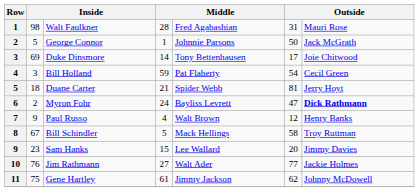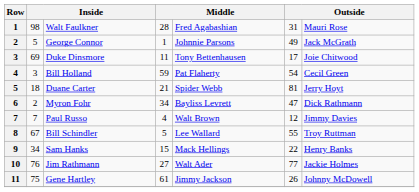 <table class="wikitable" style="font-size: 90%;">
 <tr>
 <th>Row</th>
 <th colspan=2 width="195">Inside</th>
 <th colspan=2 width="195">Middle</th>
 <th colspan=2 width="195">Outside</th>
 </tr>
 <tr>
 <th>1</th>
 <td align="center" width="20">98</td>
 <td>  <a href='#'>Walt Faulkner</a> </td>
 <td align="center" width="20">28</td>
 <td>  <a href='#'>Fred Agabashian</a></td>
 <td align="center" width="20">31</td>
 <td> <a href='#'>Mauri Rose</a> </td>
 </tr>
 <tr>
 <th>2</th>
 <td align="center" width="20">5</td>
 <td> <a href='#'>George Connor</a></td>
 <td align="center" width="20">1</td>
 <td> <a href='#'>Johnnie Parsons</a></td>
-<td align="center" width="20">50</td>
+<td align="center" width="20">49</td>
 <td> <a href='#'>Jack McGrath</a></td>
 </tr>
 <tr>
 <th>3</th>
 <td align="center" width="20">69</td>
 <td> <a href='#'>Duke Dinsmore</a></td>
-<td align="center" width="20">14</td>
+<td align="center" width="20">11</td>
 <td> <a href='#'>Tony Bettenhausen</a></td>
 <td align="center" width="20">17</td>
 <td> <a href='#'>Joie Chitwood</a></td>
 </tr>
 <tr>
 <th>4</th>
 <td align="center" width="20">3</td>
 <td> <a href='#'>Bill Holland</a> </td>
 <td align="center" width="20">59</td>
 <td> <a href='#'>Pat Flaherty</a> </td>
 <td align="center" width="20">54</td>
 <td> <a href='#'>Cecil Green</a> </td>
 </tr>
 <tr>
 <th>5</th>
 <td align="center" width="20">18</td>
 <td> <a href='#'>Duane Carter</a></td>
 <td align="center" width="20">21</td>
 <td> <a href='#'>Spider Webb</a></td>
 <td align="center" width="20">81</td>
 <td> <a href='#'>Jerry Hoyt</a> </td>
 </tr>
 <tr>
 <th>6</th>
 <td align="center" width="20">2</td>
 <td> <a href='#'>Myron Fohr</a></td>
-<td align="center" width="20">24</td>
+<td align="center" width="20">34</td>
 <td> <a href='#'>Bayliss Levrett</a></td>
 <td align="center" width="20">47</td>
-<td><strong> <a href='#'>Dick Rathmann</a> </strong></td>
+<td> <a href='#'>Dick Rathmann</a> </td>
 </tr>
 <tr>
 <th>7</th>
-<td align="center" width="20">9</td>
+<td align="center" width="20">7</td>
 <td> <a href='#'>Paul Russo</a></td>
 <td align="center" width="20">4</td>
 <td> <a href='#'>Walt Brown</a></td>
 <td align="center" width="20">12</td>
-<td> <a href='#'>Henry Banks</a></td>
+<td> <a href='#'>Jimmy Davies</a> </td>
 </tr>
 <tr>
 <th>8</th>
 <td align="center" width="20">67</td>
 <td> <a href='#'>Bill Schindler</a> </td>
 <td align="center" width="20">5</td>
-<td> <a href='#'>Mack Hellings</a></td>
-<td align="center" width="20">58</td>
+<td> <a href='#'>Lee Wallard</a></td>
+<td align="center" width="20">55</td>
 <td> <a href='#'>Troy Ruttman</a></td>
 </tr>
 <tr>
 <th>9</th>
-<td align="center" width="20">23</td>
+<td align="center" width="20">34</td>
 <td> <a href='#'>Sam Hanks</a></td>
 <td align="center" width="20">15</td>
-<td> <a href='#'>Lee Wallard</a></td>
-<td align="center" width="20">20</td>
-<td> <a href='#'>Jimmy Davies</a> </td>
+<td> <a href='#'>Mack Hellings</a></td>
+<td align="center" width="20">22</td>
+<td> <a href='#'>Henry Banks</a></td>
 </tr>
 <tr>
 <th>10</th>
 <td align="center" width="20">76</td>
 <td> <a href='#'>Jim Rathmann</a></td>
 <td align="center" width="20">27</td>
 <td> <a href='#'>Walt Ader</a> </td>
 <td align="center" width="20">77</td>
 <td> <a href='#'>Jackie Holmes</a></td>
 </tr>
 <tr>
 <th>11</th>
 <td align="center" width="20">75</td>
 <td> <a href='#'>Gene Hartley</a> </td>
 <td align="center" width="20">61</td>
 <td> <a href='#'>Jimmy Jackson</a></td>
-<td align="center" width="20">62</td>
+<td align="center" width="20">26</td>
 <td> <a href='#'>Johnny McDowell</a></td>
 </tr>
 <tr>
 </tr>
 </table>
